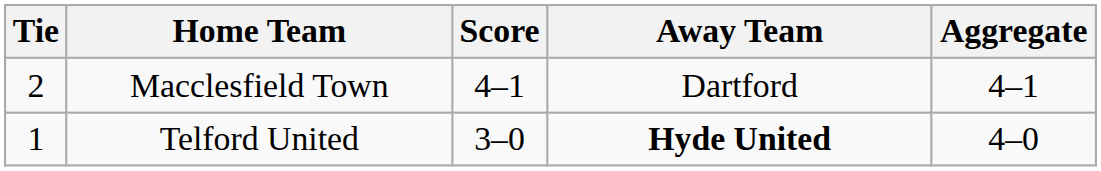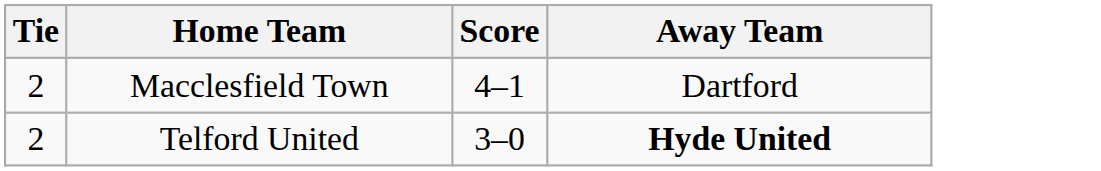 <table class="wikitable" style="text-align:center;">
 <tr>
 <th width=20>Tie</th>
 <th width=175>Home Team</th>
 <th width=20>Score</th>
 <th width=175>Away Team</th>
-<th width=20>Aggregate</th>
 </tr>
 <tr>
 <td>2</td>
 <td>Macclesfield Town</td>
 <td>4–1</td>
 <td>Dartford</td>
-<td>4–1</td>
 </tr>
 <tr>
-<td>1</td>
+<td>2</td>
 <td>Telford United</td>
 <td>3–0</td>
 <td><strong>Hyde United</strong></td>
-<td>4–0</td>
 </tr>
 </table>
